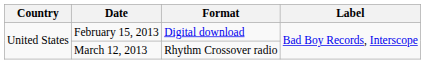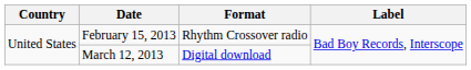 <table class="wikitable">
 <tr>
 <th>Country</th>
 <th>Date</th>
 <th>Format</th>
 <th>Label</th>
 </tr>
 <tr>
 <td rowspan="2">United States</td>
 <td>February 15, 2013</td>
-<td><a href='#'>Digital download</a></td>
+<td>Rhythm Crossover radio</td>
 <td rowspan="2"><a href='#'>Bad Boy Records</a>, <a href='#'>Interscope</a></td>
 </tr>
 <tr>
 <td>March 12, 2013</td>
-<td>Rhythm Crossover radio</td>
+<td><a href='#'>Digital download</a></td>
 </tr>
 </table>
